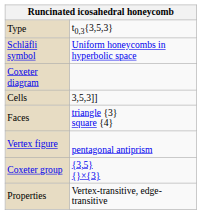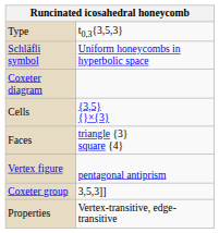 <table class="wikitable" align="right" style="margin-left:10px" width="320">
 <tr>
 <th bgcolor=#e7dcc3 colspan=2>Runcinated icosahedral honeycomb<br></th>
 </tr>
 <tr>
 <td bgcolor=#e7dcc3>Type</td>
 <td>t<sub>0,3</sub>{3,5,3}</td>
 </tr>
 <tr>
 <td width=100 bgcolor=#e7dcc3><a href='#'>Schläfli symbol</a></td>
 <td><a href='#'>Uniform honeycombs in hyperbolic space</a></td>
 </tr>
 <tr>
 <td bgcolor=#e7dcc3><a href='#'>Coxeter diagram</a></td>
 <td></td>
 </tr>
 <tr>
 <td bgcolor=#e7dcc3>Cells</td>
-<td>3,5,3]]</td>
+<td><a href='#'>{3,5}</a> <br><a href='#'>{}×{3}</a> </td>
 </tr>
 <tr>
 <td bgcolor=#e7dcc3>Faces</td>
 <td><a href='#'>triangle</a> {3}<br><a href='#'>square</a> {4}</td>
 </tr>
 <tr>
 <td bgcolor=#e7dcc3><a href='#'>Vertex figure</a></td>
 <td><br><a href='#'>pentagonal antiprism</a></td>
 </tr>
 <tr>
 <td bgcolor=#e7dcc3><a href='#'>Coxeter group</a></td>
-<td><a href='#'>{3,5}</a> <br><a href='#'>{}×{3}</a> </td>
+<td>3,5,3]]</td>
 </tr>
 <tr>
 <td bgcolor=#e7dcc3>Properties</td>
 <td>Vertex-transitive, edge-transitive</td>
 </tr>
 </table>
